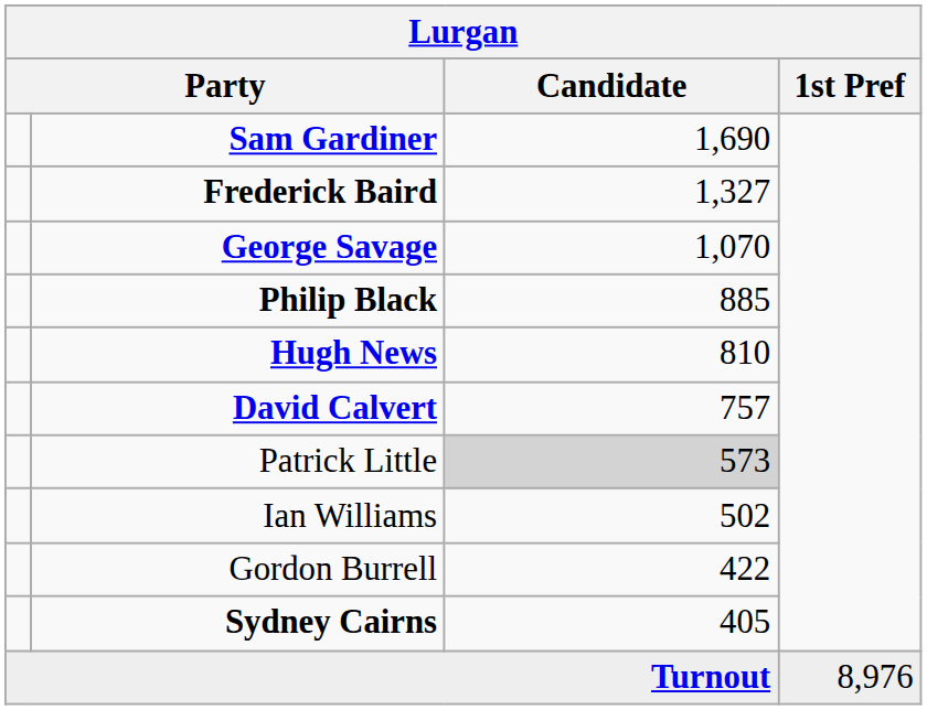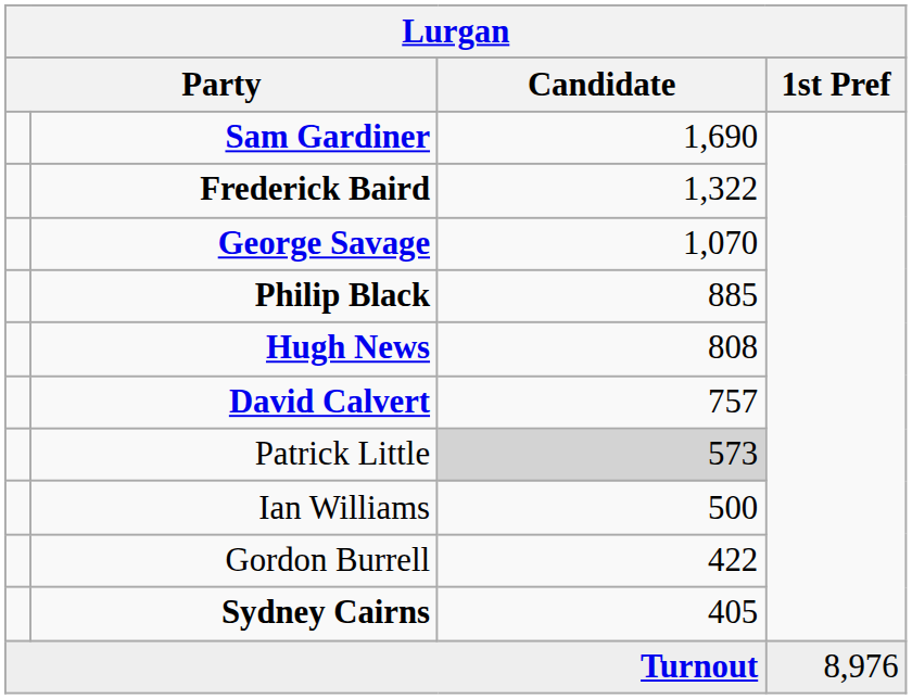 <table class="wikitable">
 <tr>
 <th colspan="4" align="center"><a href='#'>Lurgan</a></th>
 </tr>
 <tr>
 <th colspan="2" align="center" width=200>Party</th>
 <th width=150>Candidate</th>
 <th width=60>1st Pref</th>
 </tr>
 <tr>
 <td></td>
 <td align="right"><strong><a href='#'>Sam Gardiner</a></strong></td>
 <td align="right">1,690</td>
 </tr>
 <tr>
 <td></td>
 <td align="right"><strong>Frederick Baird</strong></td>
-<td align="right">1,327</td>
+<td align="right">1,322</td>
 </tr>
 <tr>
 <td></td>
 <td align="right"><strong><a href='#'>George Savage</a></strong></td>
 <td align="right">1,070</td>
 </tr>
 <tr>
 <td></td>
 <td align="right"><strong>Philip Black</strong></td>
 <td align="right">885</td>
 </tr>
 <tr>
 <td></td>
 <td align="right"><strong><a href='#'>Hugh News</a></strong></td>
-<td align="right">810</td>
+<td align="right">808</td>
 </tr>
 <tr>
 <td></td>
 <td align="right"><strong><a href='#'>David Calvert</a></strong></td>
 <td align="right">757</td>
 </tr>
 <tr>
 <td></td>
 <td align="right">Patrick Little</td>
 <td align="right" style="background: lightgrey;">573</td>
 </tr>
 <tr>
 <td></td>
 <td align="right">Ian Williams</td>
-<td align="right">502</td>
+<td align="right">500</td>
 </tr>
 <tr>
 <td></td>
 <td align="right">Gordon Burrell</td>
 <td align="right">422</td>
 </tr>
 <tr>
 <td></td>
 <td align="right"><strong>Sydney Cairns</strong></td>
 <td align="right">405</td>
 </tr>
 <tr bgcolor="EEEEEE">
 <td colspan=3 align="right"><strong><a href='#'>Turnout</a></strong></td>
 <td align="right">8,976</td>
 </tr>
 </table>
